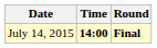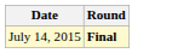 <table class="wikitable">
 <tr>
 <th>Date</th>
-<th>Time</th>
 <th>Round</th>
 </tr>
 <tr style=background:lemonchiffon>
 <td>July 14, 2015</td>
-<td><strong>14:00</strong></td>
 <td><strong>Final</strong></td>
 </tr>
 </table>
